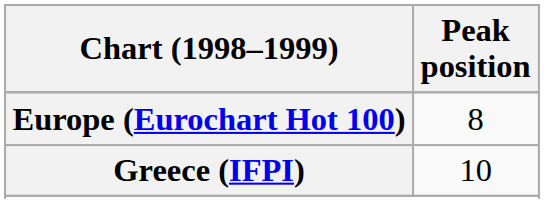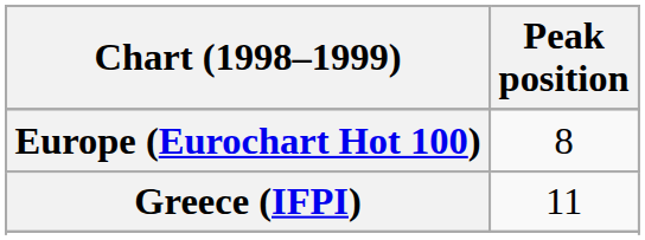 <table class="wikitable sortable plainrowheaders" style="text-align:center">
 <tr>
 <th>Chart (1998–1999)</th>
 <th>Peak<br>position</th>
 </tr>
 <tr>
 </tr>
 <tr>
 </tr>
 <tr>
 </tr>
 <tr>
 <th scope="row">Europe (<a href='#'>Eurochart Hot 100</a>)</th>
 <td>8</td>
 </tr>
 <tr>
 <th scope="row">Greece (<a href='#'>IFPI</a>)</th>
-<td>10</td>
+<td>11</td>
 </tr>
 <tr>
 </tr>
 <tr>
 </tr>
 <tr>
 </tr>
 <tr>
 </tr>
 <tr>
 </tr>
 <tr>
 </tr>
 <tr>
 </tr>
 <tr>
 </tr>
 </table>
